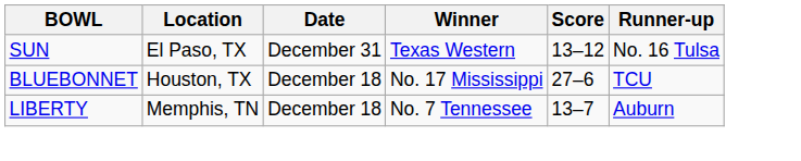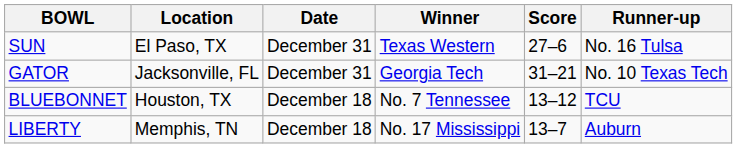 <table class="wikitable">
 <tr>
 <th>BOWL</th>
 <th>Location</th>
 <th>Date</th>
 <th>Winner</th>
 <th>Score</th>
 <th>Runner-up</th>
 </tr>
 <tr>
 <td><a href='#'>SUN</a></td>
 <td>El Paso, TX</td>
 <td>December 31</td>
 <td><a href='#'>Texas Western</a></td>
-<td>13–12</td>
+<td>27–6</td>
 <td>No. 16 <a href='#'>Tulsa</a></td>
+</tr>
+<tr>
+<td><a href='#'>GATOR</a></td>
+<td>Jacksonville, FL</td>
+<td>December 31</td>
+<td><a href='#'>Georgia Tech</a></td>
+<td>31–21</td>
+<td>No. 10 <a href='#'>Texas Tech</a></td>
 </tr>
 <tr>
 <td><a href='#'>BLUEBONNET</a></td>
 <td>Houston, TX</td>
 <td>December 18</td>
-<td>No. 17 <a href='#'>Mississippi</a></td>
-<td>27–6</td>
+<td>No. 7 <a href='#'>Tennessee</a></td>
+<td>13–12</td>
 <td><a href='#'>TCU</a></td>
 </tr>
 <tr>
 <td><a href='#'>LIBERTY</a></td>
 <td>Memphis, TN</td>
 <td>December 18</td>
-<td>No. 7 <a href='#'>Tennessee</a></td>
+<td>No. 17 <a href='#'>Mississippi</a></td>
 <td>13–7</td>
 <td><a href='#'>Auburn</a></td>
 </tr>
 </table>
